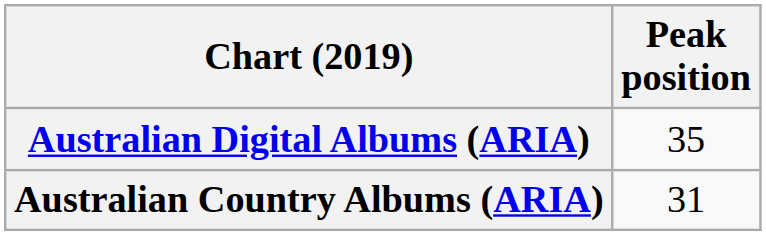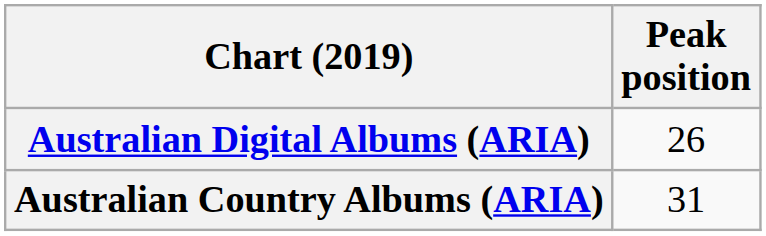 <table class="wikitable plainrowheaders" style="text-align:center">
 <tr>
 <th scope="col">Chart (2019)</th>
 <th scope="col">Peak<br>position</th>
 </tr>
 <tr>
 <th scope="row"><a href='#'>Australian Digital Albums</a> (<a href='#'>ARIA</a>)</th>
-<td>35</td>
+<td>26</td>
 </tr>
 <tr>
 <th scope="row">Australian Country Albums (<a href='#'>ARIA</a>)</th>
 <td>31</td>
 </tr>
 </table>
